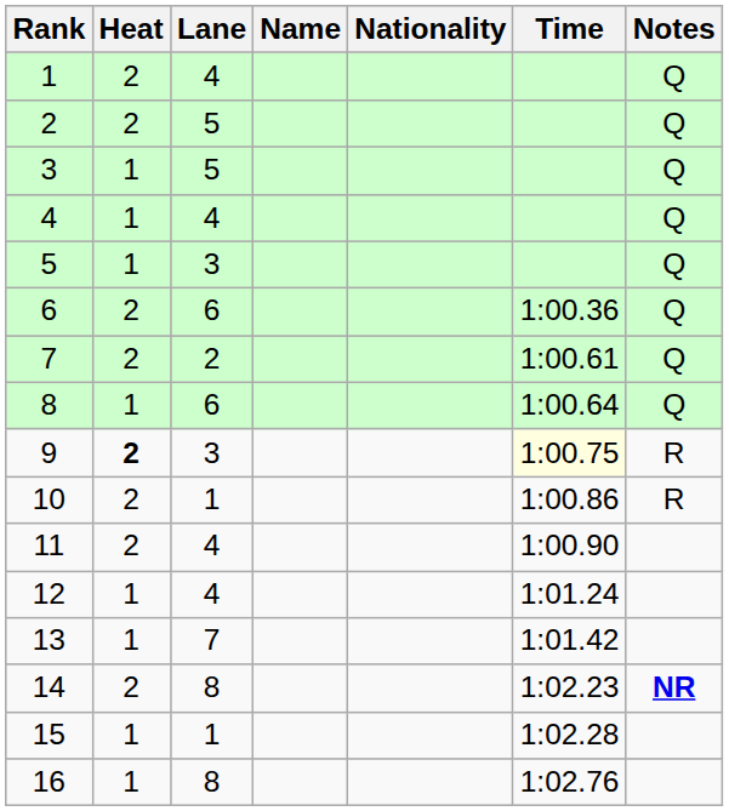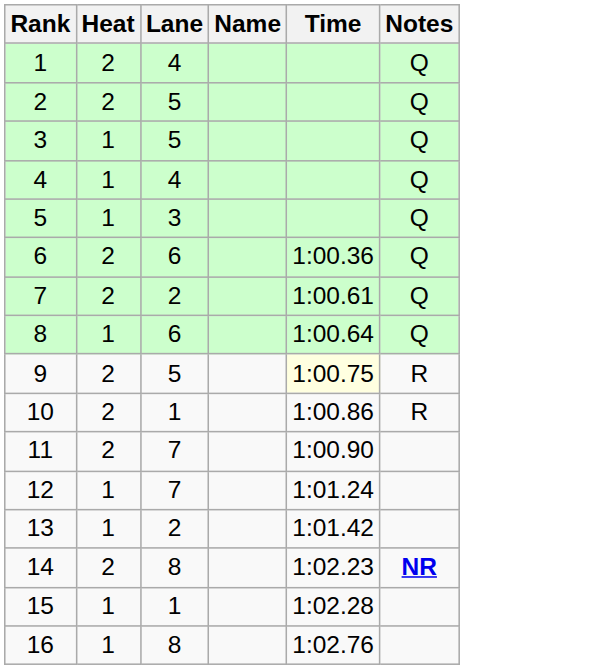 <table class="wikitable sortable" style="text-align:center">
 <tr>
 <th>Rank</th>
 <th>Heat</th>
 <th>Lane</th>
 <th>Name</th>
-<th>Nationality</th>
 <th>Time</th>
 <th>Notes</th>
 </tr>
 <tr bgcolor=ccffcc>
 <td>1</td>
 <td>2</td>
 <td>4</td>
-<td align=left></td>
 <td align=left></td>
 <td></td>
 <td>Q</td>
 </tr>
 <tr bgcolor=ccffcc>
 <td>2</td>
 <td>2</td>
 <td>5</td>
 <td align=left></td>
-<td align=left></td>
 <td></td>
 <td>Q</td>
 </tr>
 <tr bgcolor=ccffcc>
 <td>3</td>
 <td>1</td>
 <td>5</td>
-<td align=left></td>
 <td align=left></td>
 <td></td>
 <td>Q</td>
 </tr>
 <tr bgcolor=ccffcc>
 <td>4</td>
 <td>1</td>
 <td>4</td>
 <td align=left></td>
-<td align=left></td>
 <td></td>
 <td>Q</td>
 </tr>
 <tr bgcolor=ccffcc>
 <td>5</td>
 <td>1</td>
 <td>3</td>
-<td align=left></td>
 <td align=left></td>
 <td></td>
 <td>Q</td>
 </tr>
 <tr bgcolor=ccffcc>
 <td>6</td>
 <td>2</td>
 <td>6</td>
 <td align=left></td>
-<td align=left></td>
 <td>1:00.36</td>
 <td>Q</td>
 </tr>
 <tr bgcolor=ccffcc>
 <td>7</td>
 <td>2</td>
 <td>2</td>
-<td align=left></td>
 <td align=left></td>
 <td>1:00.61</td>
 <td>Q</td>
 </tr>
 <tr bgcolor=ccffcc>
 <td>8</td>
 <td>1</td>
 <td>6</td>
 <td align=left></td>
-<td align=left></td>
 <td>1:00.64</td>
 <td>Q</td>
 </tr>
 <tr>
 <td>9</td>
-<td><strong>2</strong></td>
-<td>3</td>
-<td align=left></td>
+<td>2</td>
+<td>5</td>
 <td align=left></td>
 <td style="background: lightyellow;">1:00.75</td>
 <td>R</td>
 </tr>
 <tr>
 <td>10</td>
 <td>2</td>
 <td>1</td>
 <td align=left></td>
-<td align=left></td>
 <td>1:00.86</td>
 <td>R</td>
 </tr>
 <tr>
 <td>11</td>
 <td>2</td>
-<td>4</td>
-<td align=left></td>
+<td>7</td>
 <td align=left></td>
 <td>1:00.90</td>
 <td></td>
 </tr>
 <tr>
 <td>12</td>
 <td>1</td>
-<td>4</td>
-<td align=left></td>
+<td>7</td>
 <td align=left></td>
 <td>1:01.24</td>
 <td></td>
 </tr>
 <tr>
 <td>13</td>
 <td>1</td>
-<td>7</td>
-<td align=left></td>
+<td>2</td>
 <td align=left></td>
 <td>1:01.42</td>
 <td></td>
 </tr>
 <tr>
 <td>14</td>
 <td>2</td>
 <td>8</td>
 <td align=left></td>
-<td align=left></td>
 <td>1:02.23</td>
 <td><strong><a href='#'>NR</a></strong></td>
 </tr>
 <tr>
 <td>15</td>
 <td>1</td>
 <td>1</td>
-<td align=left></td>
 <td align=left></td>
 <td>1:02.28</td>
 <td></td>
 </tr>
 <tr>
 <td>16</td>
 <td>1</td>
 <td>8</td>
 <td align=left></td>
-<td align=left></td>
 <td>1:02.76</td>
 <td></td>
 </tr>
 </table>
